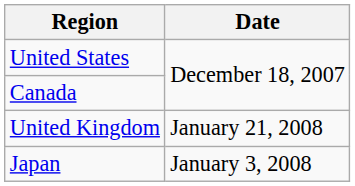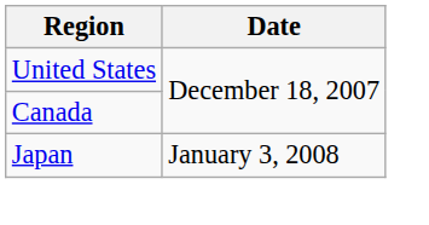 <table class="wikitable">
 <tr>
 <th>Region</th>
 <th>Date</th>
 </tr>
 <tr>
 <td><a href='#'>United States</a></td>
 <td rowspan=2>December 18, 2007</td>
 </tr>
 <tr>
 <td><a href='#'>Canada</a></td>
 </tr>
 <tr>
-<td><a href='#'>United Kingdom</a></td>
-<td>January 21, 2008</td>
-</tr>
-<tr>
 <td><a href='#'>Japan</a></td>
 <td>January 3, 2008</td>
 </tr>
 </table>
